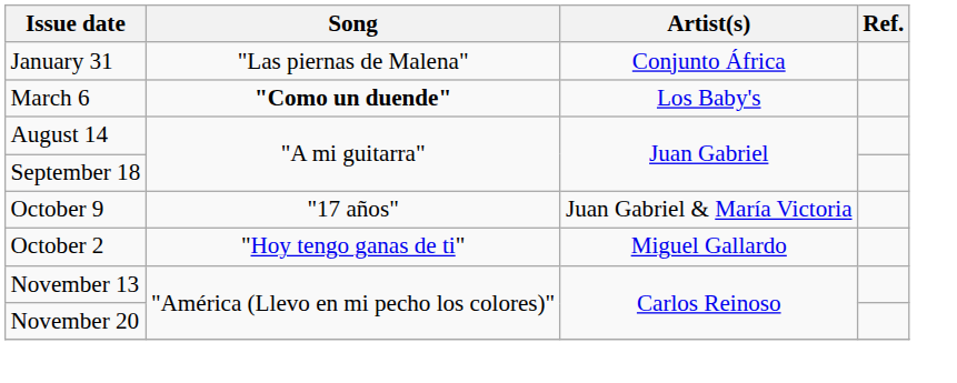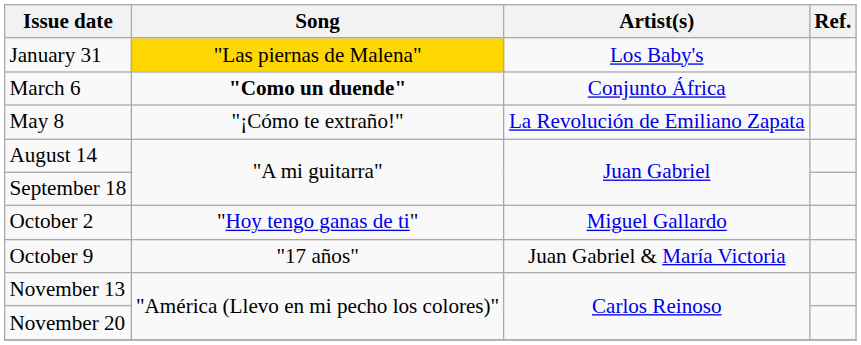 <table class="wikitable" style="text-align: left;">
 <tr>
 <th>Issue date</th>
 <th>Song</th>
 <th>Artist(s)</th>
 <th>Ref.</th>
 </tr>
 <tr>
 <td>January 31</td>
-<td align="center">"Las piernas de Malena"</td>
-<td align="center"><a href='#'>Conjunto África</a></td>
+<td align="center" style="background: gold;">"Las piernas de Malena"</td>
+<td align="center"><a href='#'>Los Baby's</a></td>
 <td align="center"></td>
 </tr>
 <tr>
 <td>March 6</td>
 <td align="center"><strong>"Como un duende"</strong></td>
-<td align="center"><a href='#'>Los Baby's</a></td>
+<td align="center"><a href='#'>Conjunto África</a></td>
+<td align="center"></td>
+</tr>
+<tr>
+<td>May 8</td>
+<td align="center">"¡Cómo te extraño!"</td>
+<td align="center"><a href='#'>La Revolución de Emiliano Zapata</a></td>
 <td align="center"></td>
 </tr>
 <tr>
 <td>August 14</td>
 <td align="center" rowspan="2">"A mi guitarra"</td>
 <td align="center" rowspan="2"><a href='#'>Juan Gabriel</a></td>
 <td align="center"></td>
 </tr>
 <tr>
 <td>September 18</td>
 <td align="center"></td>
 </tr>
 <tr>
+<td>October 2</td>
+<td align="center">"<a href='#'>Hoy tengo ganas de ti</a>"</td>
+<td align="center"><a href='#'>Miguel Gallardo</a></td>
+<td align="center"></td>
+</tr>
+<tr>
 <td>October 9</td>
 <td align="center">"17 años"</td>
 <td align="center">Juan Gabriel & <a href='#'>María Victoria</a></td>
-<td align="center"></td>
-</tr>
-<tr>
-<td>October 2</td>
-<td align="center">"<a href='#'>Hoy tengo ganas de ti</a>"</td>
-<td align="center"><a href='#'>Miguel Gallardo</a></td>
 <td align="center"></td>
 </tr>
 <tr>
 <td>November 13</td>
 <td align="center" rowspan="2">"América (Llevo en mi pecho los colores)"</td>
 <td align="center" rowspan="2"><a href='#'>Carlos Reinoso</a></td>
 <td align="center"></td>
 </tr>
 <tr>
 <td>November 20</td>
 <td align="center"></td>
 </tr>
 <tr>
 </tr>
 </table>
